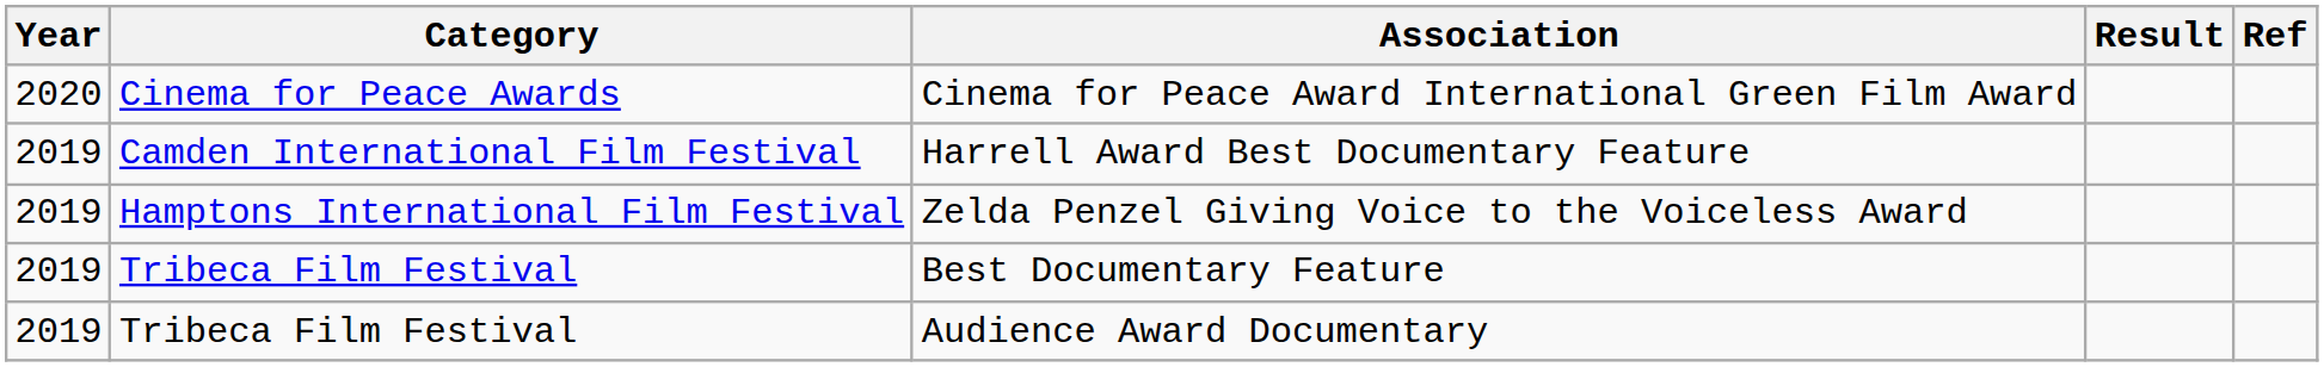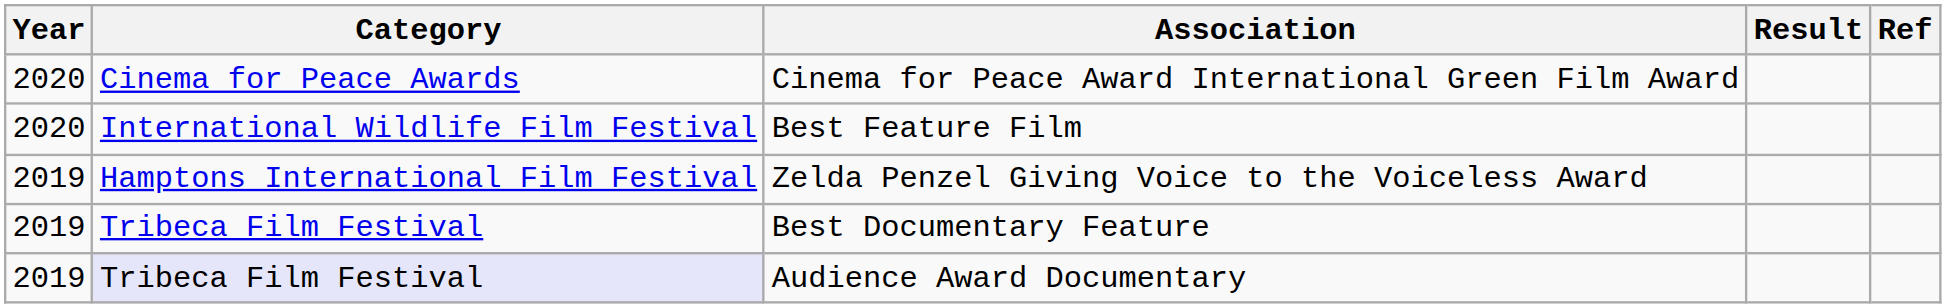 <table class="wikitable">
 <tr>
 <th>Year</th>
 <th>Category</th>
 <th>Association</th>
 <th>Result</th>
 <th>Ref</th>
 </tr>
 <tr>
 <td>2020</td>
 <td><a href='#'>Cinema for Peace Awards</a></td>
 <td>Cinema for Peace Award International Green Film Award</td>
 <td></td>
 <td></td>
 </tr>
 <tr>
-<td>2019</td>
-<td><a href='#'>Camden International Film Festival</a></td>
-<td>Harrell Award Best Documentary Feature</td>
+<td>2020</td>
+<td><a href='#'>International Wildlife Film Festival</a></td>
+<td>Best Feature Film</td>
 <td></td>
 <td></td>
 </tr>
 <tr>
 <td>2019</td>
 <td><a href='#'>Hamptons International Film Festival</a></td>
 <td>Zelda Penzel Giving Voice to the Voiceless Award</td>
 <td></td>
 <td></td>
 </tr>
 <tr>
 <td>2019</td>
 <td><a href='#'>Tribeca Film Festival</a></td>
 <td>Best Documentary Feature</td>
 <td></td>
 <td></td>
 </tr>
 <tr>
 <td>2019</td>
-<td>Tribeca Film Festival</td>
+<td style="background: lavender;">Tribeca Film Festival</td>
 <td>Audience Award Documentary</td>
 <td></td>
 <td></td>
 </tr>
 </table>
